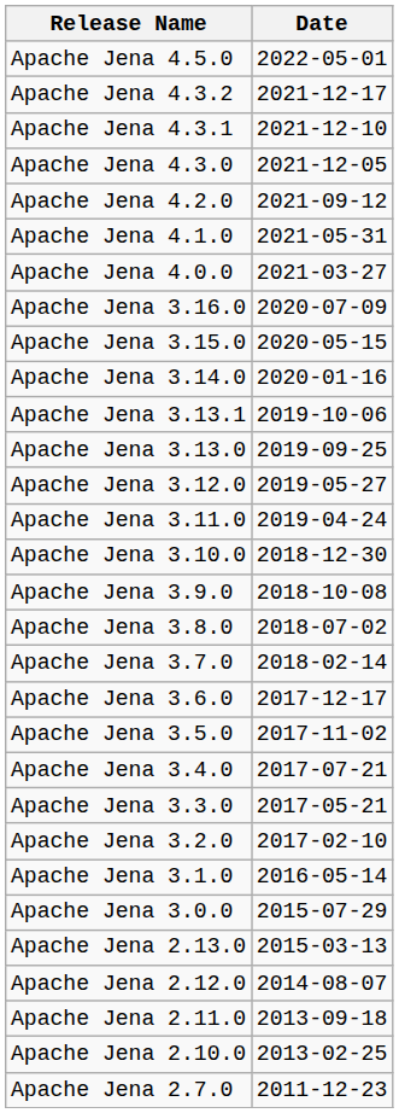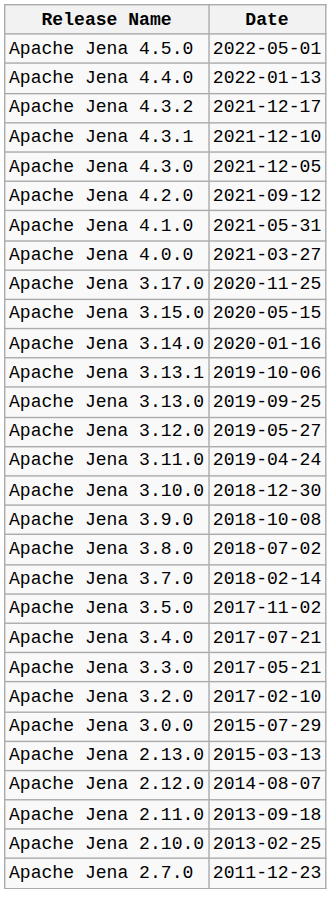 <table class="wikitable">
 <tr>
 <th>Release Name</th>
 <th>Date</th>
 </tr>
 <tr>
 <td>Apache Jena 4.5.0</td>
 <td>2022-05-01</td>
+</tr>
+<tr>
+<td>Apache Jena 4.4.0</td>
+<td>2022-01-13</td>
 </tr>
 <tr>
 <td>Apache Jena 4.3.2</td>
 <td>2021-12-17</td>
 </tr>
 <tr>
 <td>Apache Jena 4.3.1</td>
 <td>2021-12-10</td>
 </tr>
 <tr>
 <td>Apache Jena 4.3.0</td>
 <td>2021-12-05</td>
 </tr>
 <tr>
 <td>Apache Jena 4.2.0</td>
 <td>2021-09-12</td>
 </tr>
 <tr>
 <td>Apache Jena 4.1.0</td>
 <td>2021-05-31</td>
 </tr>
 <tr>
 <td>Apache Jena 4.0.0</td>
 <td>2021-03-27</td>
 </tr>
 <tr>
-<td>Apache Jena 3.16.0</td>
-<td>2020-07-09</td>
+<td>Apache Jena 3.17.0</td>
+<td>2020-11-25</td>
 </tr>
 <tr>
 <td>Apache Jena 3.15.0</td>
 <td>2020-05-15</td>
 </tr>
 <tr>
 <td>Apache Jena 3.14.0</td>
 <td>2020-01-16</td>
 </tr>
 <tr>
 <td>Apache Jena 3.13.1</td>
 <td>2019-10-06</td>
 </tr>
 <tr>
 <td>Apache Jena 3.13.0</td>
 <td>2019-09-25</td>
 </tr>
 <tr>
 <td>Apache Jena 3.12.0</td>
 <td>2019-05-27</td>
 </tr>
 <tr>
 <td>Apache Jena 3.11.0</td>
 <td>2019-04-24</td>
 </tr>
 <tr>
 <td>Apache Jena 3.10.0</td>
 <td>2018-12-30</td>
 </tr>
 <tr>
 <td>Apache Jena 3.9.0</td>
 <td>2018-10-08</td>
 </tr>
 <tr>
 <td>Apache Jena 3.8.0</td>
 <td>2018-07-02</td>
 </tr>
 <tr>
 <td>Apache Jena 3.7.0</td>
 <td>2018-02-14</td>
 </tr>
 <tr>
-<td>Apache Jena 3.6.0</td>
-<td>2017-12-17</td>
-</tr>
-<tr>
 <td>Apache Jena 3.5.0</td>
 <td>2017-11-02</td>
 </tr>
 <tr>
 <td>Apache Jena 3.4.0</td>
 <td>2017-07-21</td>
 </tr>
 <tr>
 <td>Apache Jena 3.3.0</td>
 <td>2017-05-21</td>
 </tr>
 <tr>
 <td>Apache Jena 3.2.0</td>
 <td>2017-02-10</td>
-</tr>
-<tr>
-<td>Apache Jena 3.1.0</td>
-<td>2016-05-14</td>
 </tr>
 <tr>
 <td>Apache Jena 3.0.0</td>
 <td>2015-07-29</td>
 </tr>
 <tr>
 <td>Apache Jena 2.13.0</td>
 <td>2015-03-13</td>
 </tr>
 <tr>
 <td>Apache Jena 2.12.0</td>
 <td>2014-08-07</td>
 </tr>
 <tr>
 <td>Apache Jena 2.11.0</td>
 <td>2013-09-18</td>
 </tr>
 <tr>
 <td>Apache Jena 2.10.0</td>
 <td>2013-02-25</td>
 </tr>
 <tr>
 <td>Apache Jena 2.7.0</td>
 <td>2011-12-23</td>
 </tr>
 <tr>
 </tr>
 </table>
